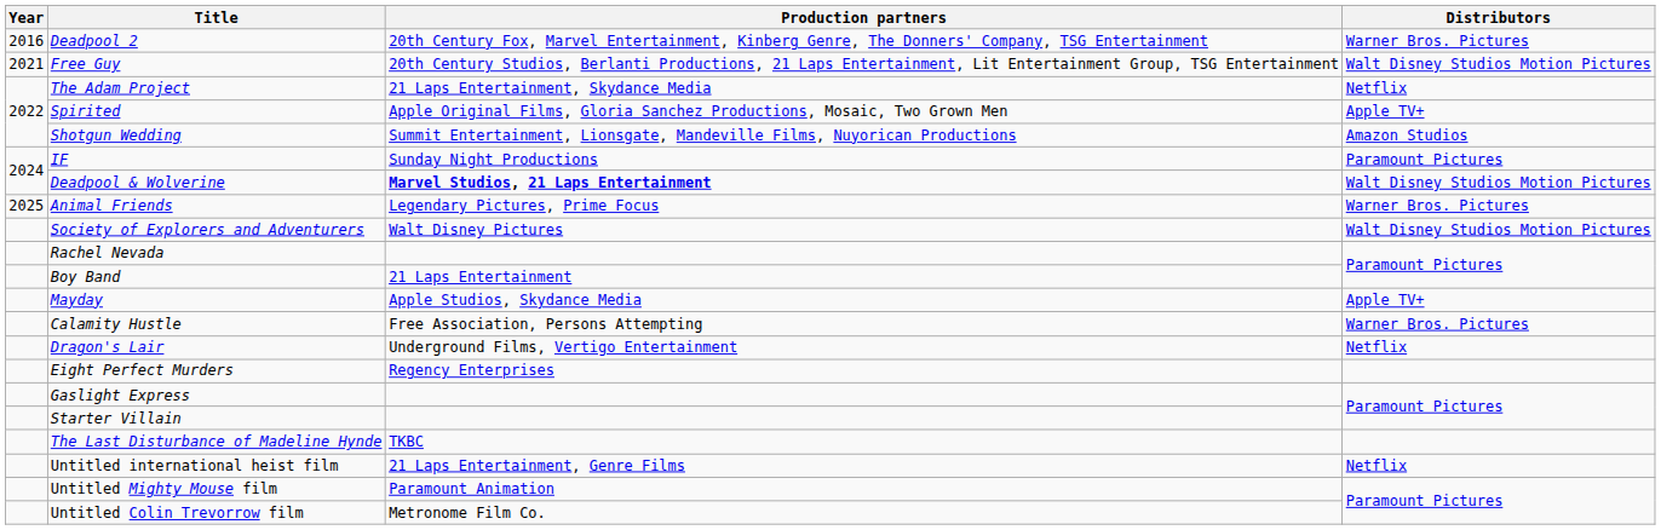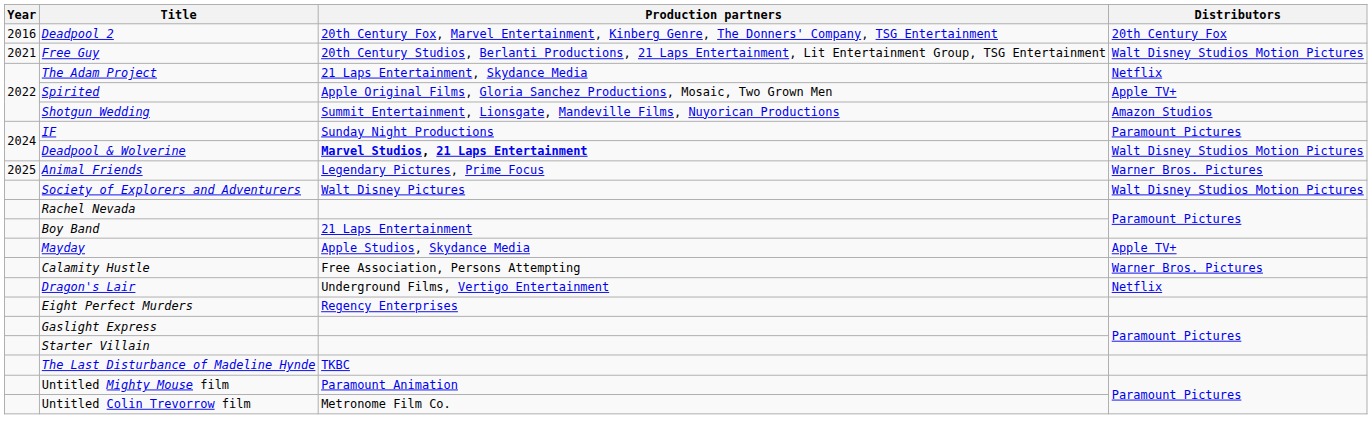 <table class="wikitable sortable">
 <tr>
 <th>Year</th>
 <th>Title</th>
 <th>Production partners</th>
 <th>Distributors</th>
 </tr>
 <tr>
 <td>2016</td>
 <td><em><a href='#'>Deadpool 2</a></em></td>
 <td><a href='#'>20th Century Fox</a>, <a href='#'>Marvel Entertainment</a>, <a href='#'>Kinberg Genre</a>, <a href='#'>The Donners' Company</a>, <a href='#'>TSG Entertainment</a></td>
-<td><a href='#'>Warner Bros. Pictures</a></td>
+<td><a href='#'>20th Century Fox</a></td>
 </tr>
 <tr>
 <td>2021</td>
 <td><em><a href='#'>Free Guy</a></em></td>
 <td><a href='#'>20th Century Studios</a>, <a href='#'>Berlanti Productions</a>, <a href='#'>21 Laps Entertainment</a>, Lit Entertainment Group, TSG Entertainment</td>
 <td><a href='#'>Walt Disney Studios Motion Pictures</a></td>
 </tr>
 <tr>
 <td rowspan="3">2022</td>
 <td><em><a href='#'>The Adam Project</a></em></td>
 <td><a href='#'>21 Laps Entertainment</a>, <a href='#'>Skydance Media</a></td>
 <td><a href='#'>Netflix</a></td>
 </tr>
 <tr>
 <td><a href='#'><em>Spirited</em></a></td>
 <td><a href='#'>Apple Original Films</a>, <a href='#'>Gloria Sanchez Productions</a>, Mosaic, Two Grown Men</td>
 <td><a href='#'>Apple TV+</a></td>
 </tr>
 <tr>
 <td><a href='#'><em>Shotgun Wedding</em></a></td>
 <td><a href='#'>Summit Entertainment</a>, <a href='#'>Lionsgate</a>, <a href='#'>Mandeville Films</a>, <a href='#'>Nuyorican Productions</a></td>
 <td><a href='#'>Amazon Studios</a></td>
 </tr>
 <tr>
 <td rowspan="2">2024</td>
 <td><em><a href='#'>IF</a></em></td>
 <td><a href='#'>Sunday Night Productions</a></td>
 <td><a href='#'>Paramount Pictures</a></td>
 </tr>
 <tr>
 <td><em><a href='#'>Deadpool & Wolverine</a></em></td>
 <td><strong><a href='#'>Marvel Studios</a>, <a href='#'>21 Laps Entertainment</a></strong></td>
 <td><a href='#'>Walt Disney Studios Motion Pictures</a></td>
 </tr>
 <tr>
 <td>2025</td>
 <td><em><a href='#'>Animal Friends</a></em></td>
 <td><a href='#'>Legendary Pictures</a>, <a href='#'>Prime Focus</a></td>
 <td><a href='#'>Warner Bros. Pictures</a></td>
 </tr>
 <tr>
 <td></td>
 <td><em><a href='#'>Society of Explorers and Adventurers</a></em></td>
 <td><a href='#'>Walt Disney Pictures</a></td>
 <td><a href='#'>Walt Disney Studios Motion Pictures</a></td>
 </tr>
 <tr>
 <td></td>
 <td><em>Rachel Nevada</em></td>
 <td></td>
 <td rowspan="2"><a href='#'>Paramount Pictures</a></td>
 </tr>
 <tr>
 <td></td>
 <td><em>Boy Band</em></td>
 <td><a href='#'>21 Laps Entertainment</a></td>
 </tr>
 <tr>
 <td></td>
 <td><em><a href='#'>Mayday</a></em></td>
 <td><a href='#'>Apple Studios</a>, <a href='#'>Skydance Media</a></td>
 <td><a href='#'>Apple TV+</a></td>
 </tr>
 <tr>
 <td></td>
 <td><em>Calamity Hustle</em></td>
 <td>Free Association, Persons Attempting</td>
 <td><a href='#'>Warner Bros. Pictures</a></td>
 </tr>
 <tr>
 <td></td>
 <td><em><a href='#'>Dragon's Lair</a></em></td>
 <td>Underground Films, <a href='#'>Vertigo Entertainment</a></td>
 <td><a href='#'>Netflix</a></td>
 </tr>
 <tr>
 <td></td>
 <td><em>Eight Perfect Murders</em></td>
 <td><a href='#'>Regency Enterprises</a></td>
 <td></td>
 </tr>
 <tr>
 <td></td>
 <td><em>Gaslight Express</em></td>
 <td></td>
 <td rowspan="2"><a href='#'>Paramount Pictures</a></td>
 </tr>
 <tr>
 <td></td>
 <td><em>Starter Villain</em></td>
 <td></td>
 </tr>
 <tr>
 <td></td>
 <td><em><a href='#'>The Last Disturbance of Madeline Hynde</a></em></td>
 <td><a href='#'>TKBC</a></td>
 <td></td>
 </tr>
 <tr>
 <td></td>
-<td>Untitled international heist film</td>
-<td><a href='#'>21 Laps Entertainment</a>, <a href='#'>Genre Films</a></td>
-<td><a href='#'>Netflix</a></td>
-</tr>
-<tr>
-<td></td>
 <td>Untitled <em><a href='#'>Mighty Mouse</a></em> film</td>
 <td><a href='#'>Paramount Animation</a></td>
 <td rowspan="2"><a href='#'>Paramount Pictures</a></td>
 </tr>
 <tr>
 <td></td>
 <td>Untitled <a href='#'>Colin Trevorrow</a> film</td>
 <td>Metronome Film Co.</td>
 </tr>
 </table>
